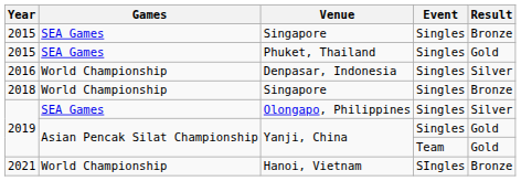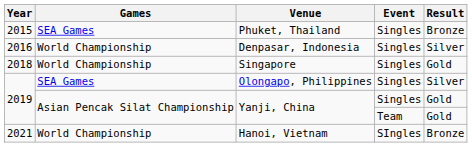 <table class="wikitable">
 <tr>
 <th>Year</th>
 <th>Games</th>
 <th>Venue</th>
 <th>Event</th>
 <th>Result</th>
 </tr>
 <tr>
 <td>2015</td>
 <td><a href='#'>SEA Games</a></td>
-<td>Singapore</td>
+<td>Phuket, Thailand</td>
 <td>Singles</td>
 <td>Bronze </td>
-</tr>
-<tr>
-<td>2015</td>
-<td><a href='#'>SEA Games</a></td>
-<td>Phuket, Thailand</td>
-<td>Singles</td>
-<td>Gold </td>
 </tr>
 <tr>
 <td>2016</td>
 <td>World Championship</td>
 <td>Denpasar, Indonesia</td>
 <td>Singles</td>
 <td>Silver </td>
 </tr>
 <tr>
 <td>2018</td>
 <td>World Championship</td>
 <td>Singapore</td>
 <td>Singles</td>
-<td>Bronze </td>
+<td>Gold </td>
 </tr>
 <tr>
 <td rowspan="3">2019</td>
 <td><a href='#'>SEA Games</a></td>
 <td><a href='#'>Olongapo</a>, Philippines</td>
 <td>Singles</td>
 <td>Silver </td>
 </tr>
 <tr>
 <td rowspan="2">Asian Pencak Silat Championship</td>
 <td rowspan="2">Yanji, China</td>
 <td>Singles</td>
 <td>Gold </td>
 </tr>
 <tr>
 <td>Team</td>
 <td>Gold </td>
 </tr>
 <tr>
 <td>2021</td>
 <td>World Championship</td>
 <td>Hanoi, Vietnam</td>
 <td>SIngles</td>
 <td>Bronze </td>
 </tr>
 </table>
